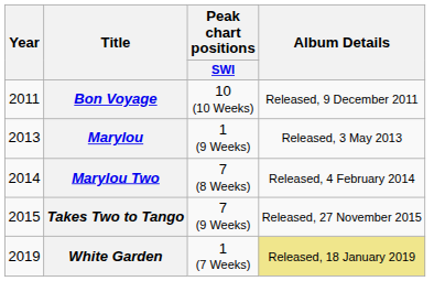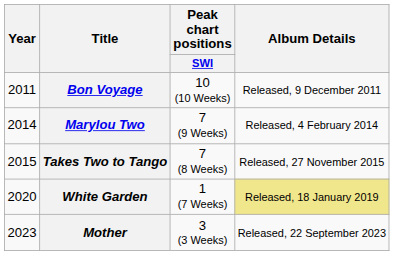 <table class="wikitable plainrowheaders" style="text-align:center;">
 <tr>
 <th rowspan="2">Year</th>
 <th rowspan="2" scope="col">Title</th>
 <th scope="col" colspan="1">Peak chart positions</th>
 <th rowspan="2">Album Details</th>
 </tr>
 <tr>
 <th scope="col" style="width:3em;font-size:85%;"><a href='#'>SWI</a><br></th>
 </tr>
 <tr>
 <td>2011</td>
 <th scope="row"><em><a href='#'>Bon Voyage</a></em></th>
 <td>10<br><small>(10 Weeks)</small></td>
 <td><small>Released, 9 December 2011</small></td>
 </tr>
 <tr>
-<td>2013</td>
-<th scope="row"><em><a href='#'>Marylou</a></em></th>
-<td>1<br><small>(9 Weeks)</small></td>
-<td><small>Released, 3 May 2013</small></td>
-</tr>
-<tr>
 <td>2014</td>
 <th scope="row"><em><a href='#'>Marylou Two</a></em></th>
-<td>7<br><small>(8 Weeks)</small></td>
+<td>7<br><small>(9 Weeks)</small></td>
 <td><small>Released, 4 February 2014</small></td>
 </tr>
 <tr>
 <td>2015</td>
 <th scope="row"><em>Takes Two to Tango</em></th>
-<td>7<br><small>(9 Weeks)</small></td>
+<td>7<br><small>(8 Weeks)</small></td>
 <td><small>Released, 27 November 2015</small></td>
 </tr>
 <tr>
-<td>2019</td>
+<td>2020</td>
 <th scope="row"><em>White Garden</em></th>
 <td>1<br><small>(7 Weeks)</small></td>
 <td style="background: khaki;"><small>Released, 18 January 2019</small></td>
 </tr>
+<tr>
+<td>2023</td>
+<th scope="row"><em>Mother</em></th>
+<td>3<br><small>(3 Weeks)</small></td>
+<td><small>Released, 22 September 2023</small></td>
+</tr>
 </table>
